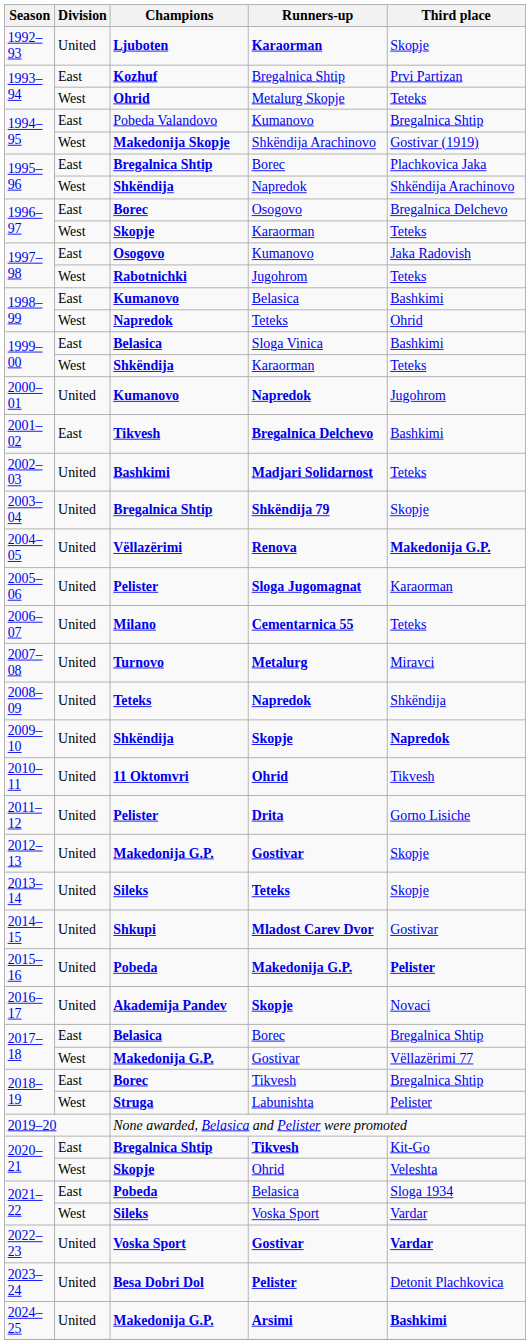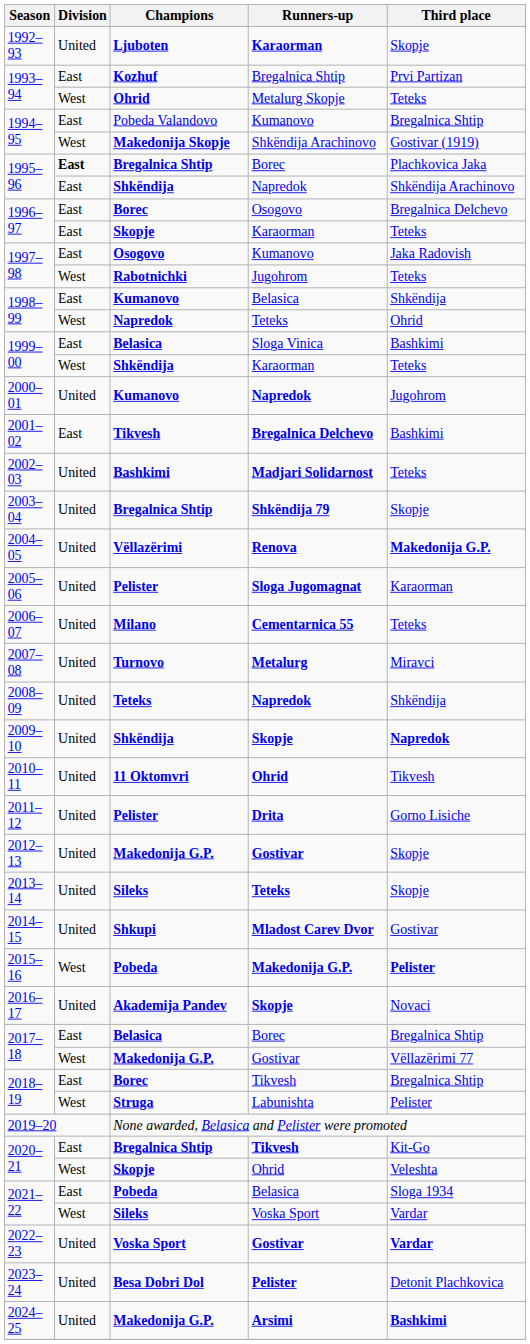 <table class="wikitable sortable plainrowheaders" style="font-size:99%;">
 <tr>
 <th scope="col" width=50>Season</th>
 <th scope="col" width=25>Division</th>
 <th scope="col" width=150>Champions</th>
 <th scope="col" width=150>Runners-up</th>
 <th scope="col" width=150>Third place</th>
 </tr>
 <tr>
 <td><a href='#'>1992–93</a></td>
 <td>United</td>
 <td><strong><a href='#'>Ljuboten</a></strong></td>
 <td><strong><a href='#'>Karaorman</a></strong></td>
 <td><a href='#'>Skopje</a></td>
 </tr>
 <tr>
 <td rowspan="2"><a href='#'>1993–94</a></td>
 <td>East</td>
 <td><strong><a href='#'>Kozhuf</a></strong></td>
 <td><a href='#'>Bregalnica Shtip</a></td>
 <td><a href='#'>Prvi Partizan</a></td>
 </tr>
 <tr>
 <td>West</td>
 <td><strong><a href='#'>Ohrid</a></strong></td>
 <td><a href='#'>Metalurg Skopje</a></td>
 <td><a href='#'>Teteks</a></td>
 </tr>
 <tr>
 <td rowspan="2"><a href='#'>1994–95</a></td>
 <td>East</td>
 <td><a href='#'>Pobeda Valandovo</a></td>
 <td><a href='#'>Kumanovo</a></td>
 <td><a href='#'>Bregalnica Shtip</a></td>
 </tr>
 <tr>
 <td>West</td>
 <td><strong><a href='#'>Makedonija Skopje</a></strong></td>
 <td><a href='#'>Shkëndija Arachinovo</a></td>
 <td><a href='#'>Gostivar (1919)</a></td>
 </tr>
 <tr>
 <td rowspan="2"><a href='#'>1995–96</a></td>
-<td>East</td>
+<td><strong>East</strong></td>
 <td><strong><a href='#'>Bregalnica Shtip</a></strong></td>
 <td><a href='#'>Borec</a></td>
 <td><a href='#'>Plachkovica Jaka</a></td>
 </tr>
 <tr>
-<td>West</td>
+<td>East</td>
 <td><strong><a href='#'>Shkëndija</a></strong></td>
 <td><a href='#'>Napredok</a></td>
 <td><a href='#'>Shkëndija Arachinovo</a></td>
 </tr>
 <tr>
 <td rowspan="2"><a href='#'>1996–97</a></td>
 <td>East</td>
 <td><strong><a href='#'>Borec</a></strong></td>
 <td><a href='#'>Osogovo</a></td>
 <td><a href='#'>Bregalnica Delchevo</a></td>
 </tr>
 <tr>
-<td>West</td>
+<td>East</td>
 <td><strong><a href='#'>Skopje</a></strong></td>
 <td><a href='#'>Karaorman</a></td>
 <td><a href='#'>Teteks</a></td>
 </tr>
 <tr>
 <td rowspan="2"><a href='#'>1997–98</a></td>
 <td>East</td>
 <td><strong><a href='#'>Osogovo</a></strong></td>
 <td><a href='#'>Kumanovo</a></td>
 <td><a href='#'>Jaka Radovish</a></td>
 </tr>
 <tr>
 <td>West</td>
 <td><strong><a href='#'>Rabotnichki</a></strong></td>
 <td><a href='#'>Jugohrom</a></td>
 <td><a href='#'>Teteks</a></td>
 </tr>
 <tr>
 <td rowspan="2"><a href='#'>1998–99</a></td>
 <td>East</td>
 <td><strong><a href='#'>Kumanovo</a></strong></td>
 <td><a href='#'>Belasica</a></td>
-<td><a href='#'>Bashkimi</a></td>
+<td><a href='#'>Shkëndija</a></td>
 </tr>
 <tr>
 <td>West</td>
 <td><strong><a href='#'>Napredok</a></strong></td>
 <td><a href='#'>Teteks</a></td>
 <td><a href='#'>Ohrid</a></td>
 </tr>
 <tr>
 <td rowspan="2"><a href='#'>1999–00</a></td>
 <td>East</td>
 <td><strong><a href='#'>Belasica</a></strong></td>
 <td><a href='#'>Sloga Vinica</a></td>
 <td><a href='#'>Bashkimi</a></td>
 </tr>
 <tr>
 <td>West</td>
 <td><strong><a href='#'>Shkëndija</a></strong></td>
 <td><a href='#'>Karaorman</a></td>
 <td><a href='#'>Teteks</a></td>
 </tr>
 <tr>
 <td><a href='#'>2000–01</a></td>
 <td>United</td>
 <td><strong><a href='#'>Kumanovo</a></strong></td>
 <td><strong><a href='#'>Napredok</a></strong></td>
 <td><a href='#'>Jugohrom</a></td>
 </tr>
 <tr>
 <td><a href='#'>2001–02</a></td>
 <td>East</td>
 <td><strong><a href='#'>Tikvesh</a></strong></td>
 <td><strong><a href='#'>Bregalnica Delchevo</a></strong></td>
 <td><a href='#'>Bashkimi</a></td>
 </tr>
 <tr>
 <td><a href='#'>2002–03</a></td>
 <td>United</td>
 <td><strong><a href='#'>Bashkimi</a></strong></td>
 <td><strong><a href='#'>Madjari Solidarnost</a></strong></td>
 <td><a href='#'>Teteks</a></td>
 </tr>
 <tr>
 <td><a href='#'>2003–04</a></td>
 <td>United</td>
 <td><strong><a href='#'>Bregalnica Shtip</a></strong></td>
 <td><strong><a href='#'>Shkëndija 79</a></strong></td>
 <td><a href='#'>Skopje</a></td>
 </tr>
 <tr>
 <td><a href='#'>2004–05</a></td>
 <td>United</td>
 <td><strong><a href='#'>Vëllazërimi</a></strong></td>
 <td><strong><a href='#'>Renova</a></strong></td>
 <td><strong><a href='#'>Makedonija G.P.</a></strong></td>
 </tr>
 <tr>
 <td><a href='#'>2005–06</a></td>
 <td>United</td>
 <td><strong><a href='#'>Pelister</a></strong></td>
 <td><strong><a href='#'>Sloga Jugomagnat</a></strong></td>
 <td><a href='#'>Karaorman</a></td>
 </tr>
 <tr>
 <td><a href='#'>2006–07</a></td>
 <td>United</td>
 <td><strong><a href='#'>Milano</a></strong></td>
 <td><strong><a href='#'>Cementarnica 55</a></strong></td>
 <td><a href='#'>Teteks</a></td>
 </tr>
 <tr>
 <td><a href='#'>2007–08</a></td>
 <td>United</td>
 <td><strong><a href='#'>Turnovo</a></strong></td>
 <td><strong><a href='#'>Metalurg</a></strong></td>
 <td><a href='#'>Miravci</a></td>
 </tr>
 <tr>
 <td><a href='#'>2008–09</a></td>
 <td>United</td>
 <td><strong><a href='#'>Teteks</a></strong></td>
 <td><strong><a href='#'>Napredok</a></strong></td>
 <td><a href='#'>Shkëndija</a></td>
 </tr>
 <tr>
 <td><a href='#'>2009–10</a></td>
 <td>United</td>
 <td><strong><a href='#'>Shkëndija</a></strong></td>
 <td><strong><a href='#'>Skopje</a></strong></td>
 <td><strong><a href='#'>Napredok</a></strong></td>
 </tr>
 <tr>
 <td><a href='#'>2010–11</a></td>
 <td>United</td>
 <td><strong><a href='#'>11 Oktomvri</a></strong></td>
 <td><strong><a href='#'>Ohrid</a></strong></td>
 <td><a href='#'>Tikvesh</a></td>
 </tr>
 <tr>
 <td><a href='#'>2011–12</a></td>
 <td>United</td>
 <td><strong><a href='#'>Pelister</a></strong></td>
 <td><strong><a href='#'>Drita</a></strong></td>
 <td><a href='#'>Gorno Lisiche</a></td>
 </tr>
 <tr>
 <td><a href='#'>2012–13</a></td>
 <td>United</td>
 <td><strong><a href='#'>Makedonija G.P.</a></strong></td>
 <td><strong><a href='#'>Gostivar</a></strong></td>
 <td><a href='#'>Skopje</a></td>
 </tr>
 <tr>
 <td><a href='#'>2013–14</a></td>
 <td>United</td>
 <td><strong><a href='#'>Sileks</a></strong></td>
 <td><strong><a href='#'>Teteks</a></strong></td>
 <td><a href='#'>Skopje</a></td>
 </tr>
 <tr>
 <td><a href='#'>2014–15</a></td>
 <td>United</td>
 <td><strong><a href='#'>Shkupi</a></strong></td>
 <td><strong><a href='#'>Mladost Carev Dvor</a></strong></td>
 <td><a href='#'>Gostivar</a></td>
 </tr>
 <tr>
 <td><a href='#'>2015–16</a></td>
-<td>United</td>
+<td>West</td>
 <td><strong><a href='#'>Pobeda</a></strong></td>
 <td><strong><a href='#'>Makedonija G.P.</a></strong></td>
 <td><strong><a href='#'>Pelister</a></strong></td>
 </tr>
 <tr>
 <td><a href='#'>2016–17</a></td>
 <td>United</td>
 <td><strong><a href='#'>Akademija Pandev</a></strong></td>
 <td><strong><a href='#'>Skopje</a></strong></td>
 <td><a href='#'>Novaci</a></td>
 </tr>
 <tr>
 <td rowspan="2"><a href='#'>2017–18</a></td>
 <td>East</td>
 <td><strong><a href='#'>Belasica</a></strong></td>
 <td><a href='#'>Borec</a></td>
 <td><a href='#'>Bregalnica Shtip</a></td>
 </tr>
 <tr>
 <td>West</td>
 <td><strong><a href='#'>Makedonija G.P.</a></strong></td>
 <td><a href='#'>Gostivar</a></td>
 <td><a href='#'>Vëllazërimi 77</a></td>
 </tr>
 <tr>
 <td rowspan="2"><a href='#'>2018–19</a></td>
 <td>East</td>
 <td><strong><a href='#'>Borec</a></strong></td>
 <td><a href='#'>Tikvesh</a></td>
 <td><a href='#'>Bregalnica Shtip</a></td>
 </tr>
 <tr>
 <td>West</td>
 <td><strong><a href='#'>Struga</a></strong></td>
 <td><a href='#'>Labunishta</a></td>
 <td><a href='#'>Pelister</a></td>
 </tr>
 <tr>
 <td colspan="2"><a href='#'>2019–20</a></td>
 <td colspan="3"><em>None awarded, <a href='#'>Belasica</a> and <a href='#'>Pelister</a> were promoted</em></td>
 </tr>
 <tr>
 <td rowspan="2"><a href='#'>2020–21</a></td>
 <td>East</td>
 <td><strong><a href='#'>Bregalnica Shtip</a></strong></td>
 <td><strong><a href='#'>Tikvesh</a></strong></td>
 <td><a href='#'>Kit-Go</a></td>
 </tr>
 <tr>
 <td>West</td>
 <td><strong><a href='#'>Skopje</a></strong></td>
 <td><a href='#'>Ohrid</a></td>
 <td><a href='#'>Veleshta</a></td>
 </tr>
 <tr>
 <td rowspan="2"><a href='#'>2021–22</a></td>
 <td>East</td>
 <td><strong><a href='#'>Pobeda</a></strong></td>
 <td><a href='#'>Belasica</a></td>
 <td><a href='#'>Sloga 1934</a></td>
 </tr>
 <tr>
 <td>West</td>
 <td><strong><a href='#'>Sileks</a></strong></td>
 <td><a href='#'>Voska Sport</a></td>
 <td><a href='#'>Vardar</a></td>
 </tr>
 <tr>
 <td><a href='#'>2022–23</a></td>
 <td>United</td>
 <td><strong><a href='#'>Voska Sport</a></strong></td>
 <td><strong><a href='#'>Gostivar</a></strong></td>
 <td><strong><a href='#'>Vardar</a></strong></td>
 </tr>
 <tr>
 <td><a href='#'>2023–24</a></td>
 <td>United</td>
 <td><strong><a href='#'>Besa Dobri Dol</a></strong></td>
 <td><strong><a href='#'>Pelister</a></strong></td>
 <td><a href='#'>Detonit Plachkovica</a></td>
 </tr>
 <tr>
 <td><a href='#'>2024–25</a></td>
 <td>United</td>
 <td><strong><a href='#'>Makedonija G.P.</a></strong></td>
 <td><strong><a href='#'>Arsimi</a></strong></td>
 <td><a href='#'><strong>Bashkimi</strong></a></td>
 </tr>
 <tr>
 </tr>
 </table>
